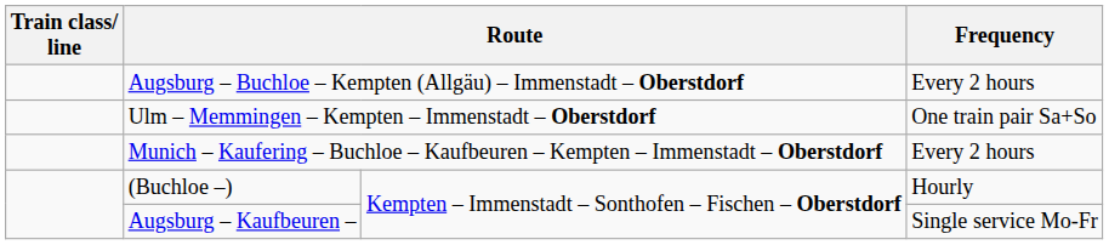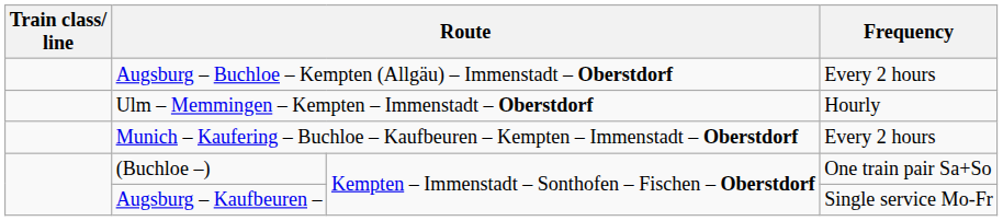 <table class="wikitable">
 <tr class="hintergrundfarbe6">
 <th>Train class/<br>line</th>
 <th colspan="2">Route</th>
 <th>Frequency</th>
 </tr>
 <tr>
 <td align="center"></td>
 <td colspan="2"><a href='#'>Augsburg</a> – <a href='#'>Buchloe</a> – Kempten (Allgäu) – Immenstadt – <strong>Oberstdorf</strong></td>
 <td>Every 2 hours</td>
 </tr>
 <tr>
 <td align="center"></td>
 <td colspan="2">Ulm – <a href='#'>Memmingen</a> – Kempten – Immenstadt – <strong>Oberstdorf</strong></td>
-<td>One train pair Sa+So</td>
+<td>Hourly</td>
 </tr>
 <tr>
 <td align="center"></td>
 <td colspan="2"><a href='#'>Munich</a> – <a href='#'>Kaufering</a> – Buchloe – Kaufbeuren – Kempten – Immenstadt – <strong>Oberstdorf</strong></td>
 <td>Every 2 hours</td>
 </tr>
 <tr>
 <td rowspan="2" align="center"></td>
 <td>(Buchloe –)</td>
 <td rowspan="2"><a href='#'>Kempten</a> – Immenstadt – Sonthofen – Fischen – <strong>Oberstdorf</strong></td>
-<td>Hourly</td>
+<td>One train pair Sa+So</td>
 </tr>
 <tr>
 <td><a href='#'>Augsburg</a> – <a href='#'>Kaufbeuren</a> –</td>
 <td>Single service Mo-Fr</td>
 </tr>
 </table>
